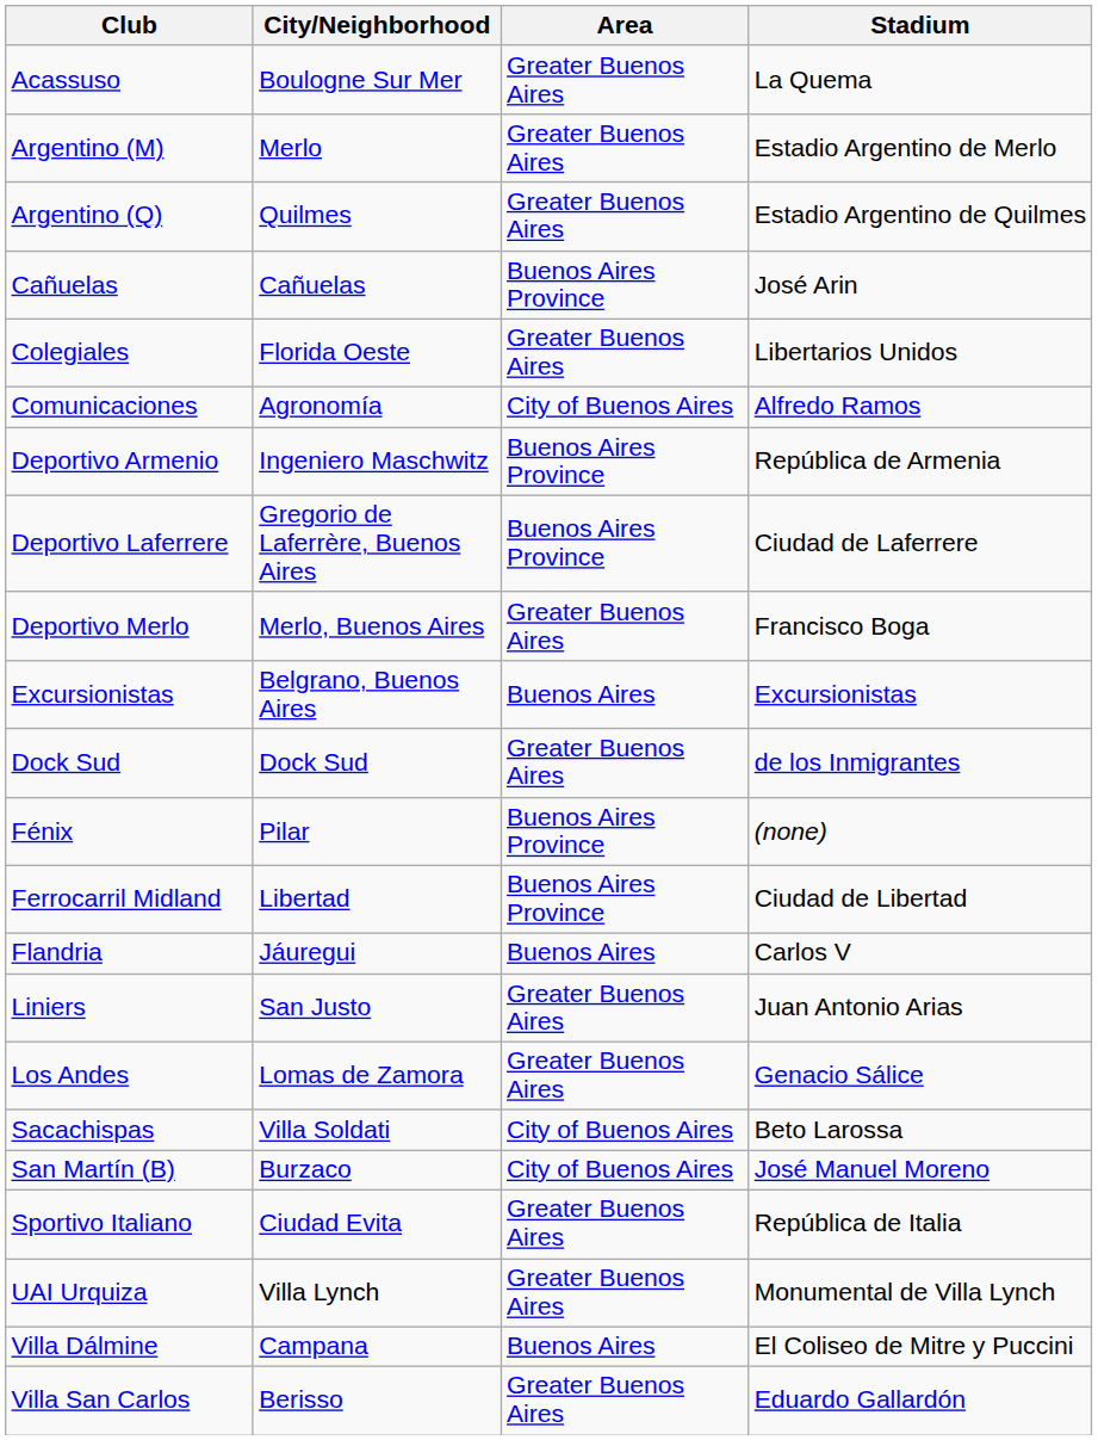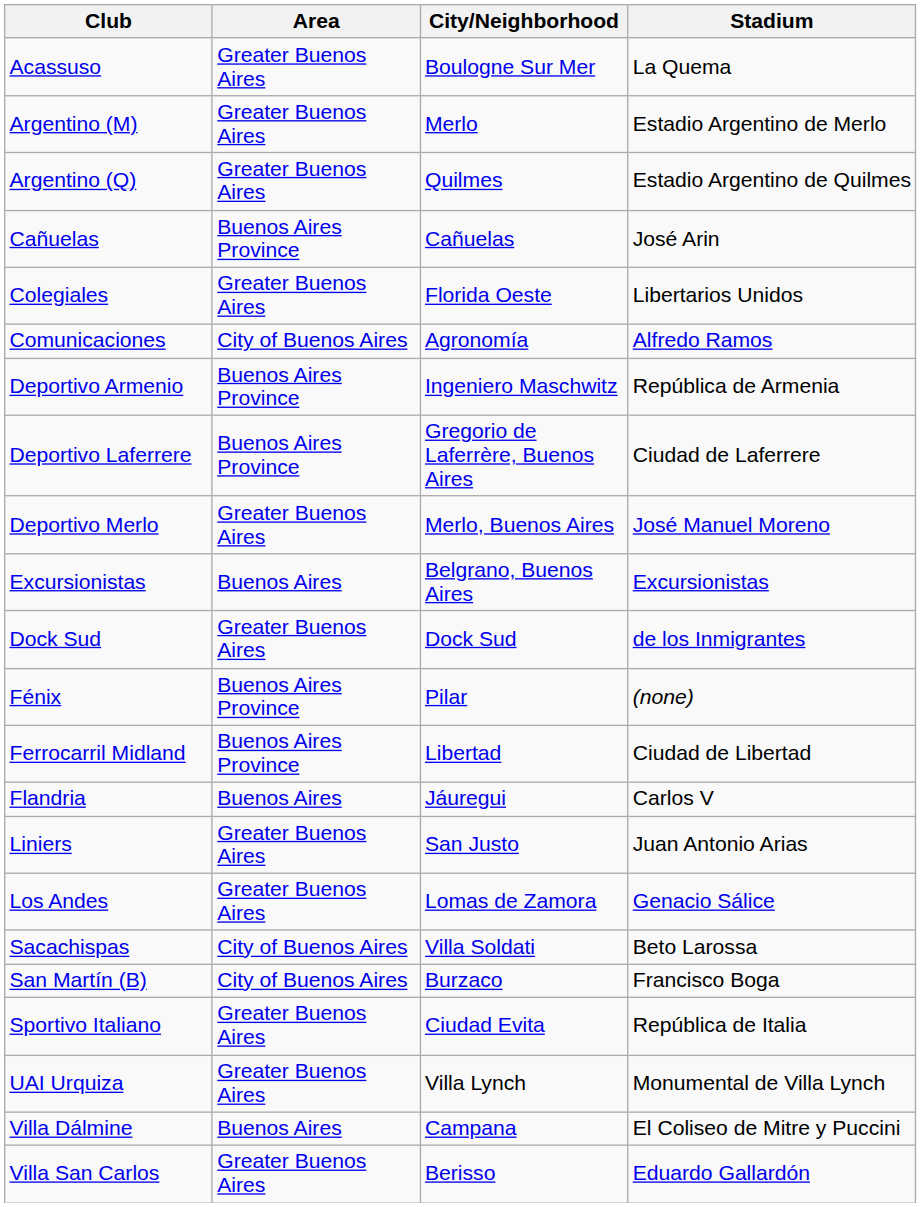 <table class="wikitable sortable">
 <tr>
 <th width=150px>Club</th>
+<th width=150px>Area</th>
 <th width=150px>City/Neighborhood</th>
-<th width=150px>Area</th>
 <th width= px>Stadium</th>
 </tr>
 <tr>
 <td><a href='#'>Acassuso</a></td>
+<td><a href='#'>Greater Buenos Aires</a></td>
 <td><a href='#'>Boulogne Sur Mer</a></td>
-<td><a href='#'>Greater Buenos Aires</a></td>
 <td>La Quema</td>
 </tr>
 <tr>
 <td><a href='#'>Argentino (M)</a></td>
+<td><a href='#'>Greater Buenos Aires</a></td>
 <td><a href='#'>Merlo</a></td>
-<td><a href='#'>Greater Buenos Aires</a></td>
 <td>Estadio Argentino de Merlo</td>
 </tr>
 <tr>
 <td><a href='#'>Argentino (Q)</a></td>
+<td><a href='#'>Greater Buenos Aires</a></td>
 <td><a href='#'>Quilmes</a></td>
-<td><a href='#'>Greater Buenos Aires</a></td>
 <td>Estadio Argentino de Quilmes</td>
 </tr>
 <tr>
 <td><a href='#'>Cañuelas</a></td>
+<td><a href='#'>Buenos Aires Province</a></td>
 <td><a href='#'>Cañuelas</a></td>
-<td><a href='#'>Buenos Aires Province</a></td>
 <td>José Arin</td>
 </tr>
 <tr>
 <td><a href='#'>Colegiales</a></td>
+<td><a href='#'>Greater Buenos Aires</a></td>
 <td><a href='#'>Florida Oeste</a></td>
-<td><a href='#'>Greater Buenos Aires</a></td>
 <td>Libertarios Unidos</td>
 </tr>
 <tr>
 <td><a href='#'>Comunicaciones</a></td>
+<td><a href='#'>City of Buenos Aires</a></td>
 <td><a href='#'>Agronomía</a></td>
-<td><a href='#'>City of Buenos Aires</a></td>
 <td><a href='#'>Alfredo Ramos</a></td>
 </tr>
 <tr>
 <td><a href='#'>Deportivo Armenio</a></td>
+<td><a href='#'>Buenos Aires Province</a></td>
 <td><a href='#'>Ingeniero Maschwitz</a></td>
-<td><a href='#'>Buenos Aires Province</a></td>
 <td>República de Armenia</td>
 </tr>
 <tr>
 <td><a href='#'>Deportivo Laferrere</a></td>
+<td><a href='#'>Buenos Aires Province</a></td>
 <td><a href='#'>Gregorio de Laferrère, Buenos Aires</a></td>
-<td><a href='#'>Buenos Aires Province</a></td>
 <td>Ciudad de Laferrere</td>
 </tr>
 <tr>
 <td><a href='#'>Deportivo Merlo</a></td>
+<td><a href='#'>Greater Buenos Aires</a></td>
 <td><a href='#'>Merlo, Buenos Aires</a></td>
-<td><a href='#'>Greater Buenos Aires</a></td>
-<td>Francisco Boga</td>
+<td><a href='#'>José Manuel Moreno</a></td>
 </tr>
 <tr>
 <td><a href='#'>Excursionistas</a></td>
+<td><a href='#'>Buenos Aires</a></td>
 <td><a href='#'>Belgrano, Buenos Aires</a></td>
-<td><a href='#'>Buenos Aires</a></td>
 <td><a href='#'>Excursionistas</a></td>
 </tr>
 <tr>
 <td><a href='#'>Dock Sud</a></td>
+<td><a href='#'>Greater Buenos Aires</a></td>
 <td><a href='#'>Dock Sud</a></td>
-<td><a href='#'>Greater Buenos Aires</a></td>
 <td><a href='#'>de los Inmigrantes</a></td>
 </tr>
 <tr>
 <td><a href='#'>Fénix</a></td>
+<td><a href='#'>Buenos Aires Province</a></td>
 <td><a href='#'>Pilar</a></td>
-<td><a href='#'>Buenos Aires Province</a></td>
 <td><em>(none)</em></td>
 </tr>
 <tr>
 <td><a href='#'>Ferrocarril Midland</a></td>
+<td><a href='#'>Buenos Aires Province</a></td>
 <td><a href='#'>Libertad</a></td>
-<td><a href='#'>Buenos Aires Province</a></td>
 <td>Ciudad de Libertad</td>
 </tr>
 <tr>
 <td><a href='#'>Flandria</a></td>
+<td><a href='#'>Buenos Aires</a></td>
 <td><a href='#'>Jáuregui</a></td>
-<td><a href='#'>Buenos Aires</a></td>
 <td>Carlos V</td>
 </tr>
 <tr>
 <td><a href='#'>Liniers</a></td>
+<td><a href='#'>Greater Buenos Aires</a></td>
 <td><a href='#'>San Justo</a></td>
-<td><a href='#'>Greater Buenos Aires</a></td>
 <td>Juan Antonio Arias</td>
 </tr>
 <tr>
 <td><a href='#'>Los Andes</a></td>
+<td><a href='#'>Greater Buenos Aires</a></td>
 <td><a href='#'>Lomas de Zamora</a></td>
-<td><a href='#'>Greater Buenos Aires</a></td>
 <td><a href='#'>Genacio Sálice</a></td>
 </tr>
 <tr>
 <td><a href='#'>Sacachispas</a></td>
+<td><a href='#'>City of Buenos Aires</a></td>
 <td><a href='#'>Villa Soldati</a></td>
-<td><a href='#'>City of Buenos Aires</a></td>
 <td>Beto Larossa</td>
 </tr>
 <tr>
 <td><a href='#'>San Martín (B)</a></td>
+<td><a href='#'>City of Buenos Aires</a></td>
 <td><a href='#'>Burzaco</a></td>
-<td><a href='#'>City of Buenos Aires</a></td>
-<td><a href='#'>José Manuel Moreno</a></td>
+<td>Francisco Boga</td>
 </tr>
 <tr>
 <td><a href='#'>Sportivo Italiano</a></td>
+<td><a href='#'>Greater Buenos Aires</a></td>
 <td><a href='#'>Ciudad Evita</a></td>
-<td><a href='#'>Greater Buenos Aires</a></td>
 <td>República de Italia</td>
 </tr>
 <tr>
 <td><a href='#'>UAI Urquiza</a></td>
+<td><a href='#'>Greater Buenos Aires</a></td>
 <td>Villa Lynch</td>
-<td><a href='#'>Greater Buenos Aires</a></td>
 <td>Monumental de Villa Lynch</td>
 </tr>
 <tr>
 <td><a href='#'>Villa Dálmine</a></td>
+<td><a href='#'>Buenos Aires</a></td>
 <td><a href='#'>Campana</a></td>
-<td><a href='#'>Buenos Aires</a></td>
 <td>El Coliseo de Mitre y Puccini</td>
 </tr>
 <tr>
 <td><a href='#'>Villa San Carlos</a></td>
+<td><a href='#'>Greater Buenos Aires</a></td>
 <td><a href='#'>Berisso</a></td>
-<td><a href='#'>Greater Buenos Aires</a></td>
 <td><a href='#'>Eduardo Gallardón</a></td>
 </tr>
 </table>
